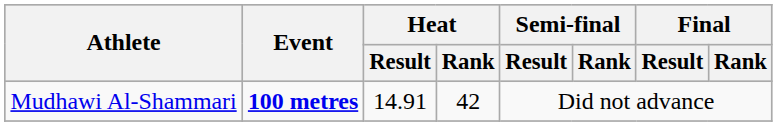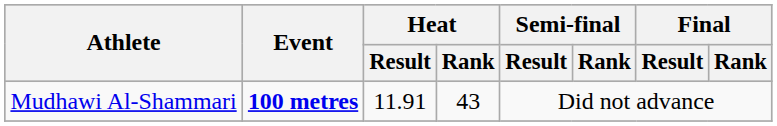 <table class=wikitable style=font-size:90%>
 <tr>
 <th rowspan=2>Athlete</th>
 <th rowspan=2>Event</th>
 <th colspan=2>Heat</th>
 <th colspan=2>Semi-final</th>
 <th colspan=2>Final</th>
 </tr>
 <tr style=font-size:95%>
 <th>Result</th>
 <th>Rank</th>
 <th>Result</th>
 <th>Rank</th>
 <th>Result</th>
 <th>Rank</th>
 </tr>
 <tr align=center>
 <td align=left><a href='#'>Mudhawi Al-Shammari</a></td>
 <td align=left><strong><a href='#'>100 metres</a></strong></td>
-<td>14.91</td>
-<td>42</td>
+<td>11.91</td>
+<td>43</td>
 <td colspan="4">Did not advance</td>
 </tr>
 </table>
